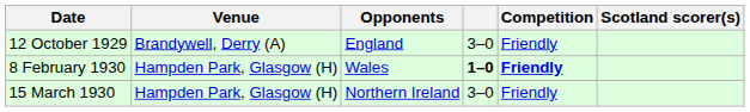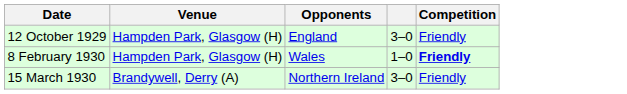 <table class="wikitable">
 <tr>
 <th>Date</th>
 <th>Venue</th>
 <th>Opponents</th>
 <th></th>
 <th>Competition</th>
-<th>Scotland scorer(s)</th>
 </tr>
 <tr bgcolor=#ddffdd>
 <td>12 October 1929</td>
-<td><a href='#'>Brandywell</a>, <a href='#'>Derry</a> (A)</td>
+<td><a href='#'>Hampden Park</a>, <a href='#'>Glasgow</a> (H)</td>
 <td> <a href='#'>England</a></td>
 <td align=center>3–0</td>
 <td><a href='#'>Friendly</a></td>
-<td></td>
 </tr>
 <tr bgcolor=#ddffdd>
 <td>8 February 1930</td>
 <td><a href='#'>Hampden Park</a>, <a href='#'>Glasgow</a> (H)</td>
 <td> <a href='#'>Wales</a></td>
-<td align=center><strong>1–0</strong></td>
+<td align=center>1–0</td>
 <td><strong><a href='#'>Friendly</a></strong></td>
-<td></td>
 </tr>
 <tr bgcolor=#ddffdd>
 <td>15 March 1930</td>
-<td><a href='#'>Hampden Park</a>, <a href='#'>Glasgow</a> (H)</td>
+<td><a href='#'>Brandywell</a>, <a href='#'>Derry</a> (A)</td>
 <td> <a href='#'>Northern Ireland</a></td>
 <td align=center>3–0</td>
 <td><a href='#'>Friendly</a></td>
-<td></td>
 </tr>
 </table>
